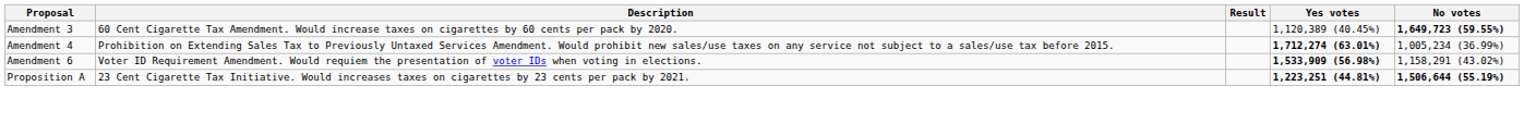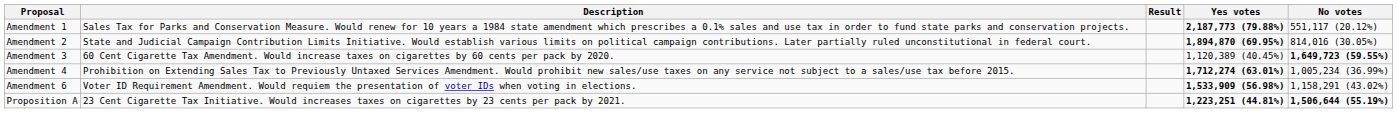 <table class="wikitable sortable" style="width:100%">
 <tr>
 <th class="unsortable" scope="col">Proposal</th>
 <th class="unsortable" scope="col">Description</th>
 <th scope="col">Result</th>
 <th scope="col">Yes votes</th>
 <th scope="col">No votes</th>
+</tr>
+<tr>
+<td>Amendment 1</td>
+<td>Sales Tax for Parks and Conservation Measure. Would renew for 10 years a 1984 state amendment which prescribes a 0.1% sales and use tax in order to fund state parks and conservation projects.</td>
+<td></td>
+<td><strong>2,187,773 (79.88%)</strong></td>
+<td>551,117 (20.12%)</td>
+</tr>
+<tr>
+<td>Amendment 2</td>
+<td>State and Judicial Campaign Contribution Limits Initiative. Would establish various limits on political campaign contributions. Later partially ruled unconstitutional in federal court.</td>
+<td></td>
+<td><strong>1,894,870 (69.95%)</strong></td>
+<td>814,016 (30.05%)</td>
 </tr>
 <tr>
 <td>Amendment 3</td>
 <td>60 Cent Cigarette Tax Amendment. Would increase taxes on cigarettes by 60 cents per pack by 2020.</td>
 <td></td>
 <td>1,120,389 (40.45%)</td>
 <td><strong>1,649,723 (59.55%)</strong></td>
 </tr>
 <tr>
 <td>Amendment 4</td>
 <td>Prohibition on Extending Sales Tax to Previously Untaxed Services Amendment. Would prohibit new sales/use taxes on any service not subject to a sales/use tax before 2015.</td>
 <td></td>
 <td><strong>1,712,274 (63.01%)</strong></td>
 <td>1,005,234 (36.99%)</td>
 </tr>
 <tr>
 <td>Amendment 6</td>
 <td>Voter ID Requirement Amendment. Would requiem the presentation of <a href='#'>voter IDs</a> when voting in elections.</td>
 <td></td>
 <td><strong>1,533,909 (56.98%)</strong></td>
 <td>1,158,291 (43.02%)</td>
 </tr>
 <tr>
 <td>Proposition A</td>
 <td>23 Cent Cigarette Tax Initiative. Would increases taxes on cigarettes by 23 cents per pack by 2021.</td>
 <td></td>
 <td><strong>1,223,251 (44.81%)</strong></td>
 <td><strong>1,506,644 (55.19%)</strong></td>
 </tr>
 </table>
